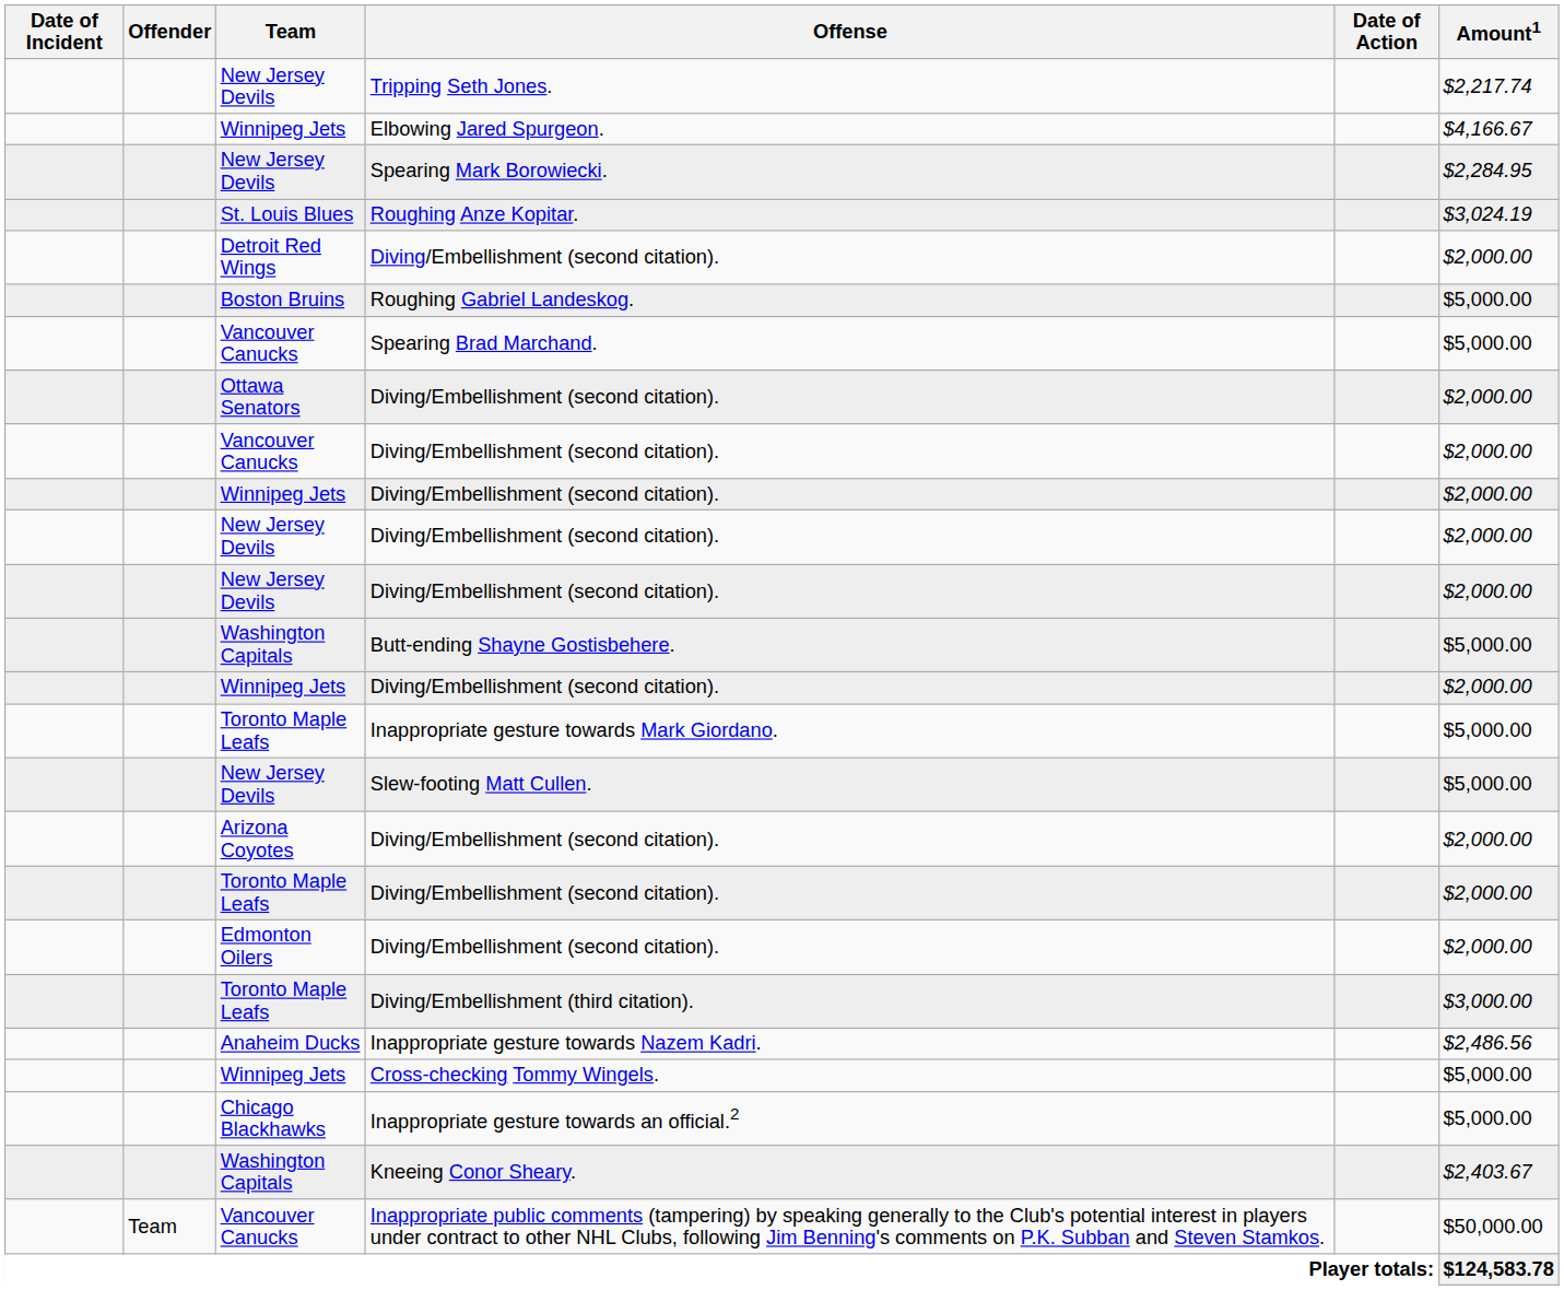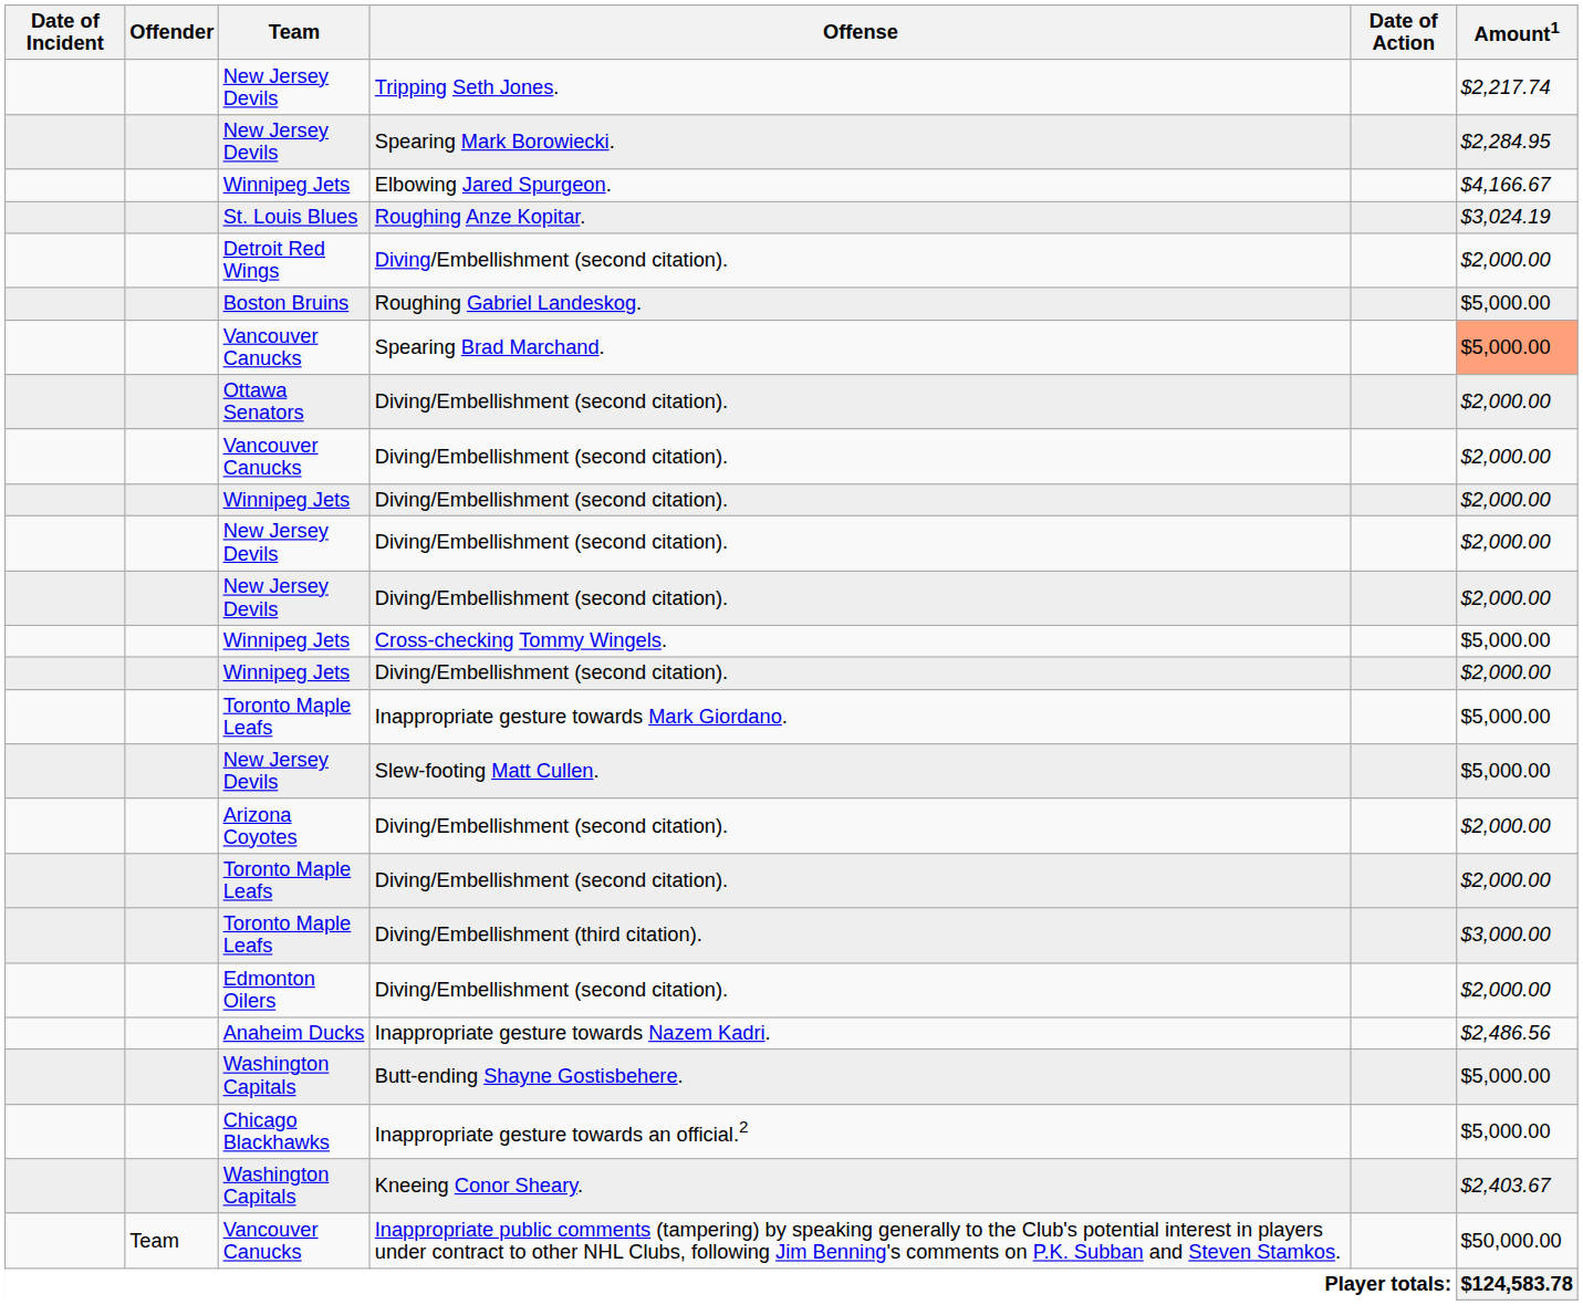 <table class="wikitable sortable" style="border:0;">
 <tr>
 <th>Date of Incident</th>
 <th>Offender</th>
 <th>Team</th>
 <th>Offense</th>
 <th>Date of Action</th>
 <th>Amount<sup>1</sup></th>
 </tr>
 <tr>
 <td></td>
 <td></td>
 <td><a href='#'>New Jersey Devils</a></td>
 <td><a href='#'>Tripping</a> <a href='#'>Seth Jones</a>.</td>
 <td></td>
 <td data-sort-value="221774"><em>$2,217.74</em></td>
 </tr>
+<tr bgcolor="eeeeee">
+<td></td>
+<td></td>
+<td><a href='#'>New Jersey Devils</a></td>
+<td>Spearing <a href='#'>Mark Borowiecki</a>.</td>
+<td></td>
+<td data-sort-value="228495"><em>$2,284.95</em></td>
+</tr>
 <tr>
 <td></td>
 <td></td>
 <td><a href='#'>Winnipeg Jets</a></td>
 <td>Elbowing <a href='#'>Jared Spurgeon</a>.</td>
 <td></td>
 <td data-sort-value="416667"><em>$4,166.67</em></td>
-</tr>
-<tr bgcolor="eeeeee">
-<td></td>
-<td></td>
-<td><a href='#'>New Jersey Devils</a></td>
-<td>Spearing <a href='#'>Mark Borowiecki</a>.</td>
-<td></td>
-<td data-sort-value="228495"><em>$2,284.95</em></td>
 </tr>
 <tr bgcolor="eeeeee">
 <td></td>
 <td></td>
 <td><a href='#'>St. Louis Blues</a></td>
 <td><a href='#'>Roughing</a> <a href='#'>Anze Kopitar</a>.</td>
 <td></td>
 <td data-sort-value="302419"><em>$3,024.19</em></td>
 </tr>
 <tr>
 <td></td>
 <td></td>
 <td><a href='#'>Detroit Red Wings</a></td>
 <td><a href='#'>Diving</a>/Embellishment (second citation).</td>
 <td></td>
 <td data-sort-value="200000"><em>$2,000.00</em></td>
 </tr>
 <tr bgcolor="eeeeee">
 <td></td>
 <td></td>
 <td><a href='#'>Boston Bruins</a></td>
 <td>Roughing <a href='#'>Gabriel Landeskog</a>.</td>
 <td></td>
 <td data-sort-value="500000">$5,000.00</td>
 </tr>
 <tr>
 <td></td>
 <td></td>
 <td><a href='#'>Vancouver Canucks</a></td>
 <td>Spearing <a href='#'>Brad Marchand</a>.</td>
 <td></td>
-<td data-sort-value="500000">$5,000.00</td>
+<td data-sort-value="500000" style="background: lightsalmon;">$5,000.00</td>
 </tr>
 <tr bgcolor="eeeeee">
 <td></td>
 <td></td>
 <td><a href='#'>Ottawa Senators</a></td>
 <td>Diving/Embellishment (second citation).</td>
 <td></td>
 <td data-sort-value="200000"><em>$2,000.00</em></td>
 </tr>
 <tr>
 <td></td>
 <td></td>
 <td><a href='#'>Vancouver Canucks</a></td>
 <td>Diving/Embellishment (second citation).</td>
 <td></td>
 <td data-sort-value="200000"><em>$2,000.00</em></td>
 </tr>
 <tr bgcolor="eeeeee">
 <td></td>
 <td></td>
 <td><a href='#'>Winnipeg Jets</a></td>
 <td>Diving/Embellishment (second citation).</td>
 <td></td>
 <td data-sort-value="200000"><em>$2,000.00</em></td>
 </tr>
 <tr>
 <td></td>
 <td></td>
 <td><a href='#'>New Jersey Devils</a></td>
 <td>Diving/Embellishment (second citation).</td>
 <td></td>
 <td data-sort-value="200000"><em>$2,000.00</em></td>
 </tr>
 <tr bgcolor="eeeeee">
 <td></td>
 <td></td>
 <td><a href='#'>New Jersey Devils</a></td>
 <td>Diving/Embellishment (second citation).</td>
 <td></td>
 <td data-sort-value="200000"><em>$2,000.00</em></td>
 </tr>
-<tr bgcolor="eeeeee">
+<tr>
 <td></td>
 <td></td>
-<td><a href='#'>Washington Capitals</a></td>
-<td>Butt-ending <a href='#'>Shayne Gostisbehere</a>.</td>
+<td><a href='#'>Winnipeg Jets</a></td>
+<td><a href='#'>Cross-checking</a> <a href='#'>Tommy Wingels</a>.</td>
 <td></td>
 <td data-sort-value="500000">$5,000.00</td>
 </tr>
 <tr bgcolor="eeeeee">
 <td></td>
 <td></td>
 <td><a href='#'>Winnipeg Jets</a></td>
 <td>Diving/Embellishment (second citation).</td>
 <td></td>
 <td data-sort-value="200000"><em>$2,000.00</em></td>
 </tr>
 <tr>
 <td></td>
 <td></td>
 <td><a href='#'>Toronto Maple Leafs</a></td>
 <td>Inappropriate gesture towards <a href='#'>Mark Giordano</a>.</td>
 <td></td>
 <td data-sort-value="500000">$5,000.00</td>
 </tr>
 <tr bgcolor="eeeeee">
 <td></td>
 <td></td>
 <td><a href='#'>New Jersey Devils</a></td>
 <td>Slew-footing <a href='#'>Matt Cullen</a>.</td>
 <td></td>
 <td data-sort-value="500000">$5,000.00</td>
 </tr>
 <tr>
 <td></td>
 <td></td>
 <td><a href='#'>Arizona Coyotes</a></td>
 <td>Diving/Embellishment (second citation).</td>
 <td></td>
 <td data-sort-value="200000"><em>$2,000.00</em></td>
 </tr>
 <tr bgcolor="eeeeee">
 <td></td>
 <td></td>
 <td><a href='#'>Toronto Maple Leafs</a></td>
 <td>Diving/Embellishment (second citation).</td>
 <td></td>
 <td data-sort-value="200000"><em>$2,000.00</em></td>
 </tr>
-<tr>
-<td></td>
-<td></td>
-<td><a href='#'>Edmonton Oilers</a></td>
-<td>Diving/Embellishment (second citation).</td>
-<td></td>
-<td data-sort-value="200000"><em>$2,000.00</em></td>
-</tr>
 <tr bgcolor="eeeeee">
 <td></td>
 <td></td>
 <td><a href='#'>Toronto Maple Leafs</a></td>
 <td>Diving/Embellishment (third citation).</td>
 <td></td>
 <td data-sort-value="300000"><em>$3,000.00</em></td>
 </tr>
 <tr>
 <td></td>
 <td></td>
+<td><a href='#'>Edmonton Oilers</a></td>
+<td>Diving/Embellishment (second citation).</td>
+<td></td>
+<td data-sort-value="200000"><em>$2,000.00</em></td>
+</tr>
+<tr>
+<td></td>
+<td></td>
 <td><a href='#'>Anaheim Ducks</a></td>
 <td>Inappropriate gesture towards <a href='#'>Nazem Kadri</a>.</td>
 <td></td>
 <td data-sort-value="248656"><em>$2,486.56</em></td>
 </tr>
-<tr>
+<tr bgcolor="eeeeee">
 <td></td>
 <td></td>
-<td><a href='#'>Winnipeg Jets</a></td>
-<td><a href='#'>Cross-checking</a> <a href='#'>Tommy Wingels</a>.</td>
+<td><a href='#'>Washington Capitals</a></td>
+<td>Butt-ending <a href='#'>Shayne Gostisbehere</a>.</td>
 <td></td>
 <td data-sort-value="500000">$5,000.00</td>
 </tr>
 <tr>
 <td></td>
 <td></td>
 <td><a href='#'>Chicago Blackhawks</a></td>
 <td>Inappropriate gesture towards an official.<sup>2</sup></td>
 <td></td>
 <td data-sort-value="500000">$5,000.00</td>
 </tr>
 <tr bgcolor="eeeeee">
 <td></td>
 <td></td>
 <td><a href='#'>Washington Capitals</a></td>
 <td>Kneeing <a href='#'>Conor Sheary</a>.</td>
 <td></td>
 <td data-sort-value="240367"><em>$2,403.67</em></td>
 </tr>
 <tr>
 <td></td>
 <td>Team</td>
 <td><a href='#'>Vancouver Canucks</a></td>
 <td><a href='#'>Inappropriate public comments</a> (tampering) by speaking generally to the Club's potential interest in players under contract to other NHL Clubs, following <a href='#'>Jim Benning</a>'s comments on <a href='#'>P.K. Subban</a> and <a href='#'>Steven Stamkos</a>.</td>
 <td></td>
 <td data-sort-value="5000000">$50,000.00</td>
 </tr>
 <tr>
 <th colspan=5; style="text-align:right; border:0; background:white">Player totals:</th>
 <th style="text-align:left;">$124,583.78</th>
 </tr>
 </table>
